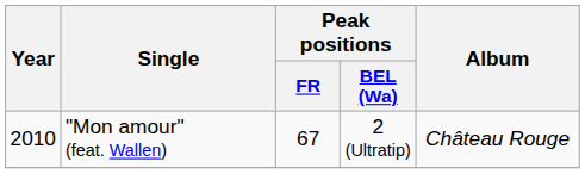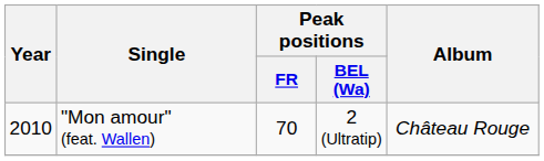 <table class="wikitable">
 <tr>
 <th align="center" rowspan="2" width="10">Year</th>
 <th align="center" rowspan="2" width="160">Single</th>
 <th align="center" colspan="2" width="20">Peak positions</th>
 <th align="center" rowspan="2" width="120">Album</th>
 </tr>
 <tr>
 <th scope="col" style="width:3em;font-size:90%;"><a href='#'>FR</a><br></th>
 <th scope="col" style="width:3em;font-size:90%;"><a href='#'>BEL<br>(Wa)</a></th>
 </tr>
 <tr>
 <td style="text-align:center;" rowspan=1>2010</td>
 <td>"Mon amour"<br><small>(feat. <a href='#'>Wallen</a>)</small></td>
-<td style="text-align:center;">67</td>
+<td style="text-align:center;">70</td>
 <td style="text-align:center;">2<br><small>(Ultratip)</small></td>
 <td style="text-align:center;" rowspan=1><em>Château Rouge</em></td>
 </tr>
 <tr>
 </tr>
 </table>
